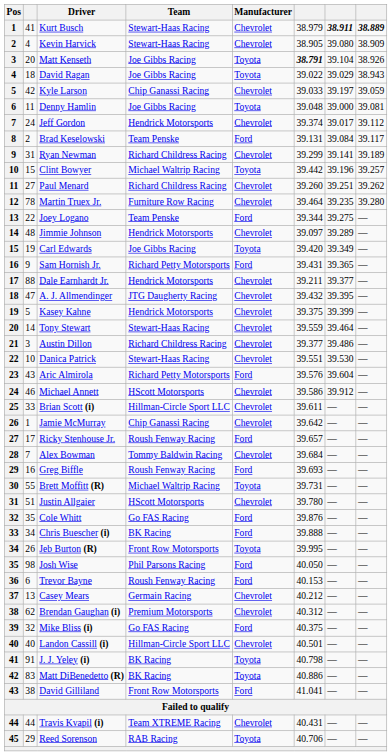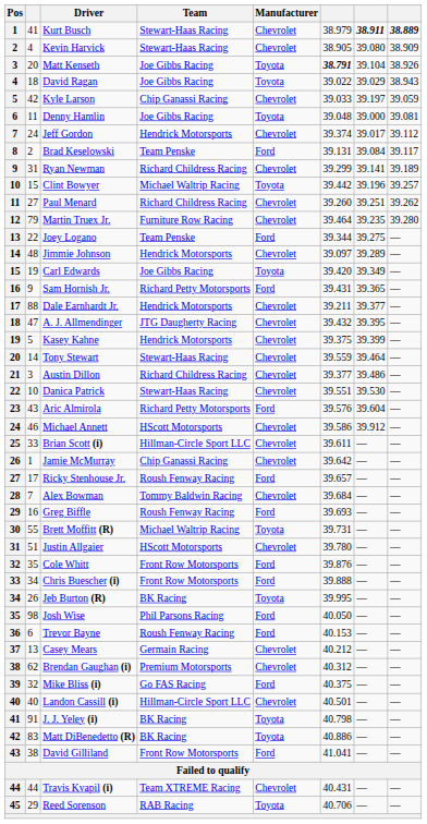 <table class="wikitable" style="font-size:95%">
 <tr>
 <th>Pos</th>
 <th></th>
 <th>Driver</th>
 <th>Team</th>
 <th>Manufacturer</th>
 <th></th>
 <th></th>
 <th></th>
 </tr>
 <tr>
 <th>1</th>
 <td>41</td>
 <td><a href='#'>Kurt Busch</a></td>
 <td><a href='#'>Stewart-Haas Racing</a></td>
 <td><a href='#'>Chevrolet</a></td>
 <td>38.979</td>
 <td><strong><em>38.911</em></strong></td>
 <td><strong><em>38.889</em></strong></td>
 </tr>
 <tr>
 <th>2</th>
 <td>4</td>
 <td><a href='#'>Kevin Harvick</a></td>
 <td><a href='#'>Stewart-Haas Racing</a></td>
 <td><a href='#'>Chevrolet</a></td>
 <td>38.905</td>
 <td>39.080</td>
 <td>38.909</td>
 </tr>
 <tr>
 <th>3</th>
 <td>20</td>
 <td><a href='#'>Matt Kenseth</a></td>
 <td><a href='#'>Joe Gibbs Racing</a></td>
 <td><a href='#'>Toyota</a></td>
 <td><strong><em>38.791</em></strong></td>
 <td>39.104</td>
 <td>38.926</td>
 </tr>
 <tr>
 <th>4</th>
 <td>18</td>
 <td><a href='#'>David Ragan</a></td>
 <td><a href='#'>Joe Gibbs Racing</a></td>
 <td><a href='#'>Toyota</a></td>
 <td>39.022</td>
 <td>39.029</td>
 <td>38.943</td>
 </tr>
 <tr>
 <th>5</th>
 <td>42</td>
 <td><a href='#'>Kyle Larson</a></td>
 <td><a href='#'>Chip Ganassi Racing</a></td>
 <td><a href='#'>Chevrolet</a></td>
 <td>39.033</td>
 <td>39.197</td>
 <td>39.059</td>
 </tr>
 <tr>
 <th>6</th>
 <td>11</td>
 <td><a href='#'>Denny Hamlin</a></td>
 <td><a href='#'>Joe Gibbs Racing</a></td>
 <td><a href='#'>Toyota</a></td>
 <td>39.048</td>
 <td>39.000</td>
 <td>39.081</td>
 </tr>
 <tr>
 <th>7</th>
 <td>24</td>
 <td><a href='#'>Jeff Gordon</a></td>
 <td><a href='#'>Hendrick Motorsports</a></td>
 <td><a href='#'>Chevrolet</a></td>
 <td>39.374</td>
 <td>39.017</td>
 <td>39.112</td>
 </tr>
 <tr>
 <th>8</th>
 <td>2</td>
 <td><a href='#'>Brad Keselowski</a></td>
 <td><a href='#'>Team Penske</a></td>
 <td><a href='#'>Ford</a></td>
 <td>39.131</td>
 <td>39.084</td>
 <td>39.117</td>
 </tr>
 <tr>
 <th>9</th>
 <td>31</td>
 <td><a href='#'>Ryan Newman</a></td>
 <td><a href='#'>Richard Childress Racing</a></td>
 <td><a href='#'>Chevrolet</a></td>
 <td>39.299</td>
 <td>39.141</td>
 <td>39.189</td>
 </tr>
 <tr>
 <th>10</th>
 <td>15</td>
 <td><a href='#'>Clint Bowyer</a></td>
 <td><a href='#'>Michael Waltrip Racing</a></td>
 <td><a href='#'>Toyota</a></td>
 <td>39.442</td>
 <td>39.196</td>
 <td>39.257</td>
 </tr>
 <tr>
 <th>11</th>
 <td>27</td>
 <td><a href='#'>Paul Menard</a></td>
 <td><a href='#'>Richard Childress Racing</a></td>
 <td><a href='#'>Chevrolet</a></td>
 <td>39.260</td>
 <td>39.251</td>
 <td>39.262</td>
 </tr>
 <tr>
 <th>12</th>
-<td>78</td>
+<td>79</td>
 <td><a href='#'>Martin Truex Jr.</a></td>
 <td><a href='#'>Furniture Row Racing</a></td>
 <td><a href='#'>Chevrolet</a></td>
 <td>39.464</td>
 <td>39.235</td>
 <td>39.280</td>
 </tr>
 <tr>
 <th>13</th>
 <td>22</td>
 <td><a href='#'>Joey Logano</a></td>
 <td><a href='#'>Team Penske</a></td>
 <td><a href='#'>Ford</a></td>
 <td>39.344</td>
 <td>39.275</td>
 <td>—</td>
 </tr>
 <tr>
 <th>14</th>
 <td>48</td>
 <td><a href='#'>Jimmie Johnson</a></td>
 <td><a href='#'>Hendrick Motorsports</a></td>
 <td><a href='#'>Chevrolet</a></td>
 <td>39.097</td>
 <td>39.289</td>
 <td>—</td>
 </tr>
 <tr>
 <th>15</th>
 <td>19</td>
 <td><a href='#'>Carl Edwards</a></td>
 <td><a href='#'>Joe Gibbs Racing</a></td>
 <td><a href='#'>Toyota</a></td>
 <td>39.420</td>
 <td>39.349</td>
 <td>—</td>
 </tr>
 <tr>
 <th>16</th>
 <td>9</td>
 <td><a href='#'>Sam Hornish Jr.</a></td>
 <td><a href='#'>Richard Petty Motorsports</a></td>
 <td><a href='#'>Ford</a></td>
 <td>39.431</td>
 <td>39.365</td>
 <td>—</td>
 </tr>
 <tr>
 <th>17</th>
 <td>88</td>
 <td><a href='#'>Dale Earnhardt Jr.</a></td>
 <td><a href='#'>Hendrick Motorsports</a></td>
 <td><a href='#'>Chevrolet</a></td>
 <td>39.211</td>
 <td>39.377</td>
 <td>—</td>
 </tr>
 <tr>
 <th>18</th>
 <td>47</td>
 <td><a href='#'>A. J. Allmendinger</a></td>
 <td><a href='#'>JTG Daugherty Racing</a></td>
 <td><a href='#'>Chevrolet</a></td>
 <td>39.432</td>
 <td>39.395</td>
 <td>—</td>
 </tr>
 <tr>
 <th>19</th>
 <td>5</td>
 <td><a href='#'>Kasey Kahne</a></td>
 <td><a href='#'>Hendrick Motorsports</a></td>
 <td><a href='#'>Chevrolet</a></td>
 <td>39.375</td>
 <td>39.399</td>
 <td>—</td>
 </tr>
 <tr>
 <th>20</th>
 <td>14</td>
 <td><a href='#'>Tony Stewart</a></td>
 <td><a href='#'>Stewart-Haas Racing</a></td>
 <td><a href='#'>Chevrolet</a></td>
 <td>39.559</td>
 <td>39.464</td>
 <td>—</td>
 </tr>
 <tr>
 <th>21</th>
 <td>3</td>
 <td><a href='#'>Austin Dillon</a></td>
 <td><a href='#'>Richard Childress Racing</a></td>
 <td><a href='#'>Chevrolet</a></td>
 <td>39.377</td>
 <td>39.486</td>
 <td>—</td>
 </tr>
 <tr>
 <th>22</th>
 <td>10</td>
 <td><a href='#'>Danica Patrick</a></td>
 <td><a href='#'>Stewart-Haas Racing</a></td>
 <td><a href='#'>Chevrolet</a></td>
 <td>39.551</td>
 <td>39.530</td>
 <td>—</td>
 </tr>
 <tr>
 <th>23</th>
 <td>43</td>
 <td><a href='#'>Aric Almirola</a></td>
 <td><a href='#'>Richard Petty Motorsports</a></td>
 <td><a href='#'>Ford</a></td>
 <td>39.576</td>
 <td>39.604</td>
 <td>—</td>
 </tr>
 <tr>
 <th>24</th>
 <td>46</td>
 <td><a href='#'>Michael Annett</a></td>
 <td><a href='#'>HScott Motorsports</a></td>
 <td><a href='#'>Chevrolet</a></td>
 <td>39.586</td>
 <td>39.912</td>
 <td>—</td>
 </tr>
 <tr>
 <th>25</th>
 <td>33</td>
 <td><a href='#'>Brian Scott</a> <strong>(i)</strong></td>
 <td><a href='#'>Hillman-Circle Sport LLC</a></td>
 <td><a href='#'>Chevrolet</a></td>
 <td>39.611</td>
 <td>—</td>
 <td>—</td>
 </tr>
 <tr>
 <th>26</th>
 <td>1</td>
 <td><a href='#'>Jamie McMurray</a></td>
 <td><a href='#'>Chip Ganassi Racing</a></td>
 <td><a href='#'>Chevrolet</a></td>
 <td>39.642</td>
 <td>—</td>
 <td>—</td>
 </tr>
 <tr>
 <th>27</th>
 <td>17</td>
 <td><a href='#'>Ricky Stenhouse Jr.</a></td>
 <td><a href='#'>Roush Fenway Racing</a></td>
 <td><a href='#'>Ford</a></td>
 <td>39.657</td>
 <td>—</td>
 <td>—</td>
 </tr>
 <tr>
 <th>28</th>
 <td>7</td>
 <td><a href='#'>Alex Bowman</a></td>
 <td><a href='#'>Tommy Baldwin Racing</a></td>
 <td><a href='#'>Chevrolet</a></td>
 <td>39.684</td>
 <td>—</td>
 <td>—</td>
 </tr>
 <tr>
 <th>29</th>
 <td>16</td>
 <td><a href='#'>Greg Biffle</a></td>
 <td><a href='#'>Roush Fenway Racing</a></td>
 <td><a href='#'>Ford</a></td>
 <td>39.693</td>
 <td>—</td>
 <td>—</td>
 </tr>
 <tr>
 <th>30</th>
 <td>55</td>
 <td><a href='#'>Brett Moffitt</a> <strong>(R)</strong></td>
 <td><a href='#'>Michael Waltrip Racing</a></td>
 <td><a href='#'>Toyota</a></td>
 <td>39.731</td>
 <td>—</td>
 <td>—</td>
 </tr>
 <tr>
 <th>31</th>
 <td>51</td>
 <td><a href='#'>Justin Allgaier</a></td>
 <td><a href='#'>HScott Motorsports</a></td>
 <td><a href='#'>Chevrolet</a></td>
 <td>39.780</td>
 <td>—</td>
 <td>—</td>
 </tr>
 <tr>
 <th>32</th>
 <td>35</td>
 <td><a href='#'>Cole Whitt</a></td>
-<td><a href='#'>Go FAS Racing</a></td>
+<td><a href='#'>Front Row Motorsports</a></td>
 <td><a href='#'>Ford</a></td>
 <td>39.876</td>
 <td>—</td>
 <td>—</td>
 </tr>
 <tr>
 <th>33</th>
 <td>34</td>
 <td><a href='#'>Chris Buescher</a> <strong>(i)</strong></td>
-<td><a href='#'>BK Racing</a></td>
+<td><a href='#'>Front Row Motorsports</a></td>
 <td><a href='#'>Ford</a></td>
 <td>39.888</td>
 <td>—</td>
 <td>—</td>
 </tr>
 <tr>
 <th>34</th>
 <td>26</td>
 <td><a href='#'>Jeb Burton</a> <strong>(R)</strong></td>
-<td><a href='#'>Front Row Motorsports</a></td>
+<td><a href='#'>BK Racing</a></td>
 <td><a href='#'>Toyota</a></td>
 <td>39.995</td>
 <td>—</td>
 <td>—</td>
 </tr>
 <tr>
 <th>35</th>
 <td>98</td>
 <td><a href='#'>Josh Wise</a></td>
 <td><a href='#'>Phil Parsons Racing</a></td>
 <td><a href='#'>Ford</a></td>
 <td>40.050</td>
 <td>—</td>
 <td>—</td>
 </tr>
 <tr>
 <th>36</th>
 <td>6</td>
 <td><a href='#'>Trevor Bayne</a></td>
 <td><a href='#'>Roush Fenway Racing</a></td>
 <td><a href='#'>Ford</a></td>
 <td>40.153</td>
 <td>—</td>
 <td>—</td>
 </tr>
 <tr>
 <th>37</th>
 <td>13</td>
 <td><a href='#'>Casey Mears</a></td>
 <td><a href='#'>Germain Racing</a></td>
 <td><a href='#'>Chevrolet</a></td>
 <td>40.212</td>
 <td>—</td>
 <td>—</td>
 </tr>
 <tr>
 <th>38</th>
 <td>62</td>
 <td><a href='#'>Brendan Gaughan</a> <strong>(i)</strong></td>
 <td><a href='#'>Premium Motorsports</a></td>
 <td><a href='#'>Chevrolet</a></td>
 <td>40.312</td>
 <td>—</td>
 <td>—</td>
 </tr>
 <tr>
 <th>39</th>
 <td>32</td>
 <td><a href='#'>Mike Bliss</a> <strong>(i)</strong></td>
 <td><a href='#'>Go FAS Racing</a></td>
 <td><a href='#'>Ford</a></td>
 <td>40.375</td>
 <td>—</td>
 <td>—</td>
 </tr>
 <tr>
 <th>40</th>
 <td>40</td>
 <td><a href='#'>Landon Cassill</a> <strong>(i)</strong></td>
 <td><a href='#'>Hillman-Circle Sport LLC</a></td>
 <td><a href='#'>Chevrolet</a></td>
 <td>40.501</td>
 <td>—</td>
 <td>—</td>
 </tr>
 <tr>
 <th>41</th>
 <td>91</td>
 <td><a href='#'>J. J. Yeley</a> <strong>(i)</strong></td>
 <td><a href='#'>BK Racing</a></td>
 <td><a href='#'>Toyota</a></td>
 <td>40.798</td>
 <td>—</td>
 <td>—</td>
 </tr>
 <tr>
 <th>42</th>
 <td>83</td>
 <td><a href='#'>Matt DiBenedetto</a> <strong>(R)</strong></td>
 <td><a href='#'>BK Racing</a></td>
 <td><a href='#'>Toyota</a></td>
 <td>40.886</td>
 <td>—</td>
 <td>—</td>
 </tr>
 <tr>
 <th>43</th>
 <td>38</td>
 <td><a href='#'>David Gilliland</a></td>
 <td><a href='#'>Front Row Motorsports</a></td>
 <td><a href='#'>Ford</a></td>
 <td>41.041</td>
 <td>—</td>
 <td>—</td>
 </tr>
 <tr>
 <th colspan="8">Failed to qualify</th>
 </tr>
 <tr>
 <th>44</th>
 <td>44</td>
 <td><a href='#'>Travis Kvapil</a> <strong>(i)</strong></td>
 <td><a href='#'>Team XTREME Racing</a></td>
 <td><a href='#'>Chevrolet</a></td>
 <td>40.431</td>
 <td>—</td>
 <td>—</td>
 </tr>
 <tr>
 <th>45</th>
 <td>29</td>
 <td><a href='#'>Reed Sorenson</a></td>
 <td><a href='#'>RAB Racing</a></td>
 <td><a href='#'>Toyota</a></td>
 <td>40.706</td>
 <td>—</td>
 <td>—</td>
 </tr>
 <tr>
 <th colspan="8"></th>
 </tr>
 </table>
